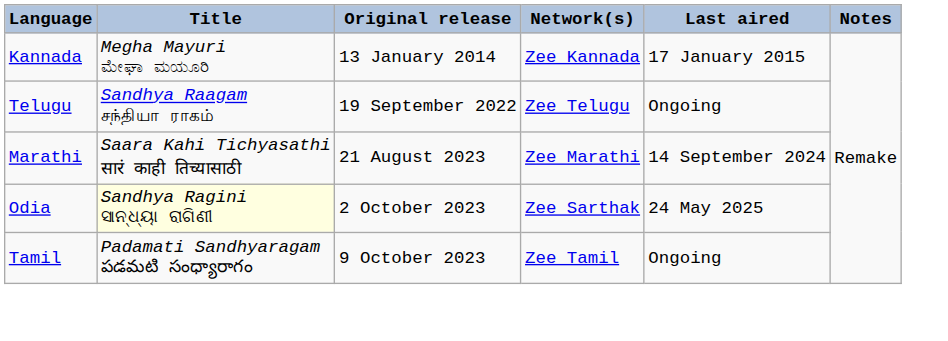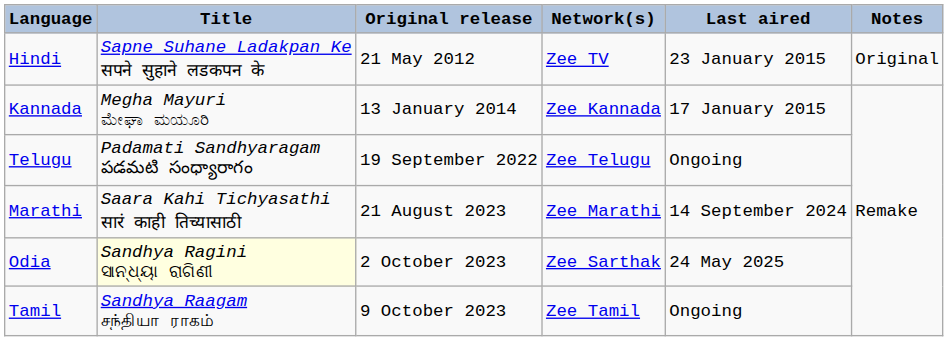 <table class="wikitable" style="text-align:left;">
 <tr>
 <th style="background:LightSteelBlue;">Language</th>
 <th style="background:LightSteelBlue;">Title</th>
 <th style="background:LightSteelBlue;">Original release</th>
 <th style="background:LightSteelBlue;">Network(s)</th>
 <th style="background:LightSteelBlue;">Last aired</th>
 <th style="background:LightSteelBlue;">Notes</th>
+</tr>
+<tr>
+<td><a href='#'>Hindi</a></td>
+<td><em><a href='#'>Sapne Suhane Ladakpan Ke</a></em> <br> सपने सुहाने लडकपन के</td>
+<td>21 May 2012</td>
+<td><a href='#'>Zee TV</a></td>
+<td>23 January 2015</td>
+<td>Original</td>
 </tr>
 <tr>
 <td><a href='#'>Kannada</a></td>
 <td><em>Megha Mayuri</em> <br> ಮೇಘಾ ಮಯೂರಿ</td>
 <td>13 January 2014</td>
 <td><a href='#'>Zee Kannada</a></td>
 <td>17 January 2015</td>
 <td rowspan="5">Remake</td>
 </tr>
 <tr>
 <td><a href='#'>Telugu</a></td>
-<td><em><a href='#'>Sandhya Raagam</a></em> <br> சந்தியா ராகம்</td>
+<td><em>Padamati Sandhyaragam</em> <br> పడమటి సంధ్యారాగం</td>
 <td>19 September 2022</td>
 <td><a href='#'>Zee Telugu</a></td>
 <td>Ongoing</td>
 </tr>
 <tr>
 <td><a href='#'>Marathi</a></td>
 <td><em>Saara Kahi Tichyasathi</em> <br> सारं काही तिच्यासाठी</td>
 <td>21 August 2023</td>
 <td><a href='#'>Zee Marathi</a></td>
 <td>14 September 2024</td>
 </tr>
 <tr>
 <td><a href='#'>Odia</a></td>
 <td style="background: lightyellow;"><em>Sandhya Ragini</em> <br> ସାନ୍ଧ୍ୟା ରାଗିଣୀ</td>
 <td>2 October 2023</td>
 <td><a href='#'>Zee Sarthak</a></td>
 <td>24 May 2025</td>
 </tr>
 <tr>
 <td><a href='#'>Tamil</a></td>
-<td><em>Padamati Sandhyaragam</em> <br> పడమటి సంధ్యారాగం</td>
+<td><em><a href='#'>Sandhya Raagam</a></em> <br> சந்தியா ராகம்</td>
 <td>9 October 2023</td>
 <td><a href='#'>Zee Tamil</a></td>
 <td>Ongoing</td>
 </tr>
 </table>
